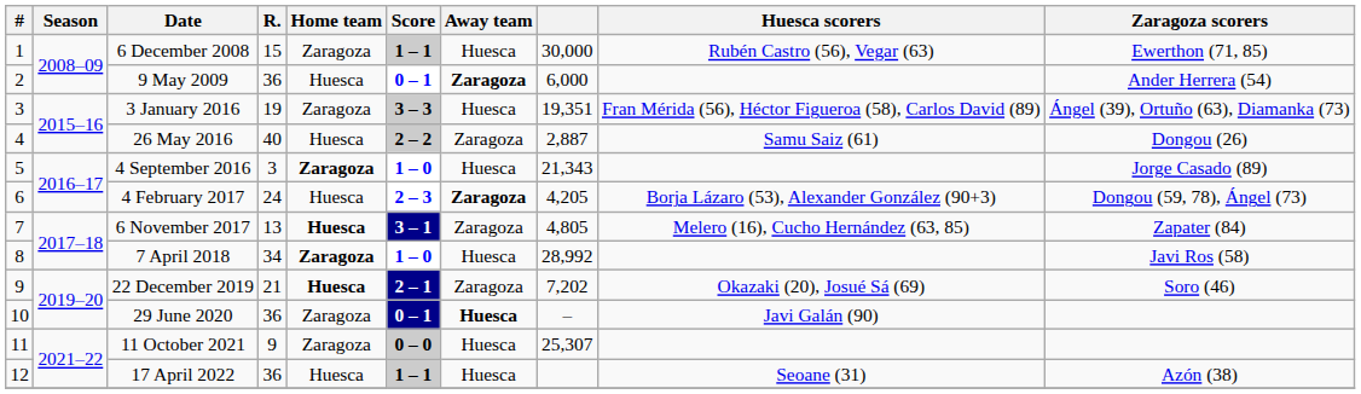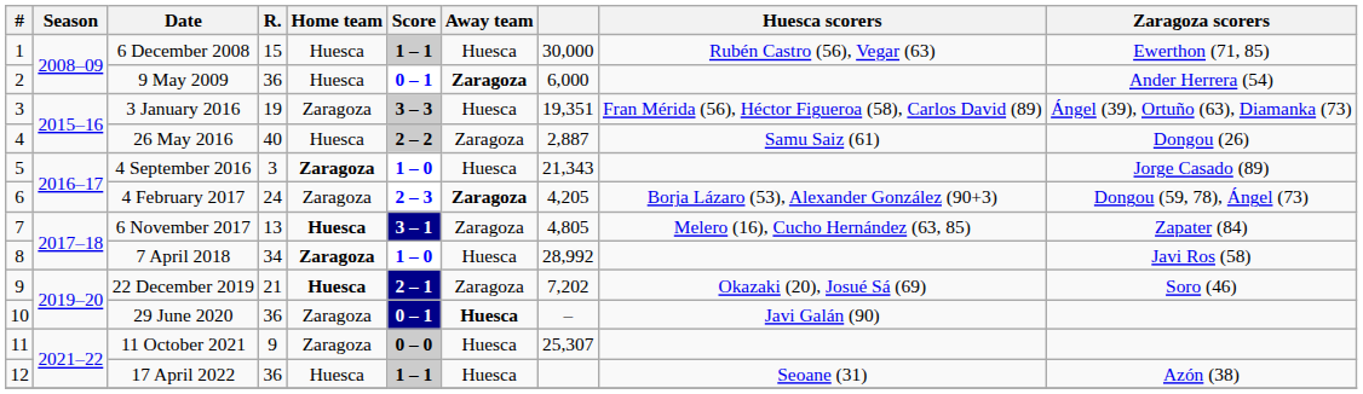 <table class="wikitable" style="text-align: center; width=25%; font-size: 11px">
 <tr>
 <th>#</th>
 <th>Season</th>
 <th>Date</th>
 <th>R.</th>
 <th>Home team</th>
 <th>Score</th>
 <th>Away team</th>
 <th></th>
 <th>Huesca scorers</th>
 <th>Zaragoza scorers</th>
 </tr>
 <tr>
 <td>1</td>
 <td rowspan=2><a href='#'>2008–09</a></td>
 <td>6 December 2008</td>
 <td>15</td>
-<td>Zaragoza</td>
+<td>Huesca</td>
 <td style="color:#000000; background:#CCCCCC"><strong>1 – 1</strong></td>
 <td>Huesca</td>
 <td>30,000</td>
 <td><a href='#'>Rubén Castro</a> (56), <a href='#'>Vegar</a> (63)</td>
 <td><a href='#'>Ewerthon</a> (71, 85)</td>
 </tr>
 <tr>
 <td>2</td>
 <td>9 May 2009</td>
 <td>36</td>
 <td>Huesca</td>
 <td style="color:#0000FF; background:#FFFFFF"><strong>0 – 1</strong></td>
 <td><strong>Zaragoza</strong></td>
 <td>6,000</td>
 <td></td>
 <td><a href='#'>Ander Herrera</a> (54)</td>
 </tr>
 <tr>
 <td>3</td>
 <td rowspan=2><a href='#'>2015–16</a></td>
 <td>3 January 2016</td>
 <td>19</td>
 <td>Zaragoza</td>
 <td style="color:#000000; background:#CCCCCC"><strong>3 – 3</strong></td>
 <td>Huesca</td>
 <td>19,351</td>
 <td><a href='#'>Fran Mérida</a> (56), <a href='#'>Héctor Figueroa</a> (58), <a href='#'>Carlos David</a> (89)</td>
 <td><a href='#'>Ángel</a> (39), <a href='#'>Ortuño</a> (63), <a href='#'>Diamanka</a> (73)</td>
 </tr>
 <tr>
 <td>4</td>
 <td>26 May 2016</td>
 <td>40</td>
 <td>Huesca</td>
 <td style="color:#000000; background:#CCCCCC"><strong>2 – 2</strong></td>
 <td>Zaragoza</td>
 <td>2,887</td>
 <td><a href='#'>Samu Saiz</a> (61)</td>
 <td><a href='#'>Dongou</a> (26)</td>
 </tr>
 <tr>
 <td>5</td>
 <td rowspan=2><a href='#'>2016–17</a></td>
 <td>4 September 2016</td>
 <td>3</td>
 <td><strong>Zaragoza</strong></td>
 <td style="color:#0000FF; background:#FFFFFF"><strong>1 – 0</strong></td>
 <td>Huesca</td>
 <td>21,343</td>
 <td></td>
 <td><a href='#'>Jorge Casado</a> (89)</td>
 </tr>
 <tr>
 <td>6</td>
 <td>4 February 2017</td>
 <td>24</td>
-<td>Huesca</td>
+<td>Zaragoza</td>
 <td style="color:#0000FF; background:#FFFFFF"><strong>2 – 3</strong></td>
 <td><strong>Zaragoza</strong></td>
 <td>4,205</td>
 <td><a href='#'>Borja Lázaro</a> (53), <a href='#'>Alexander González</a> (90+3)</td>
 <td><a href='#'>Dongou</a> (59, 78), <a href='#'>Ángel</a> (73)</td>
 </tr>
 <tr>
 <td>7</td>
 <td rowspan=2><a href='#'>2017–18</a></td>
 <td>6 November 2017</td>
 <td>13</td>
 <td><strong>Huesca</strong></td>
 <td style="color:#FFFFFF; background:#000089"><strong>3 – 1</strong></td>
 <td>Zaragoza</td>
 <td>4,805</td>
 <td><a href='#'>Melero</a> (16), <a href='#'>Cucho Hernández</a> (63, 85)</td>
 <td><a href='#'>Zapater</a> (84)</td>
 </tr>
 <tr>
 <td>8</td>
 <td>7 April 2018</td>
 <td>34</td>
 <td><strong>Zaragoza</strong></td>
 <td style="color:#0000FF; background:#FFFFFF"><strong>1 – 0</strong></td>
 <td>Huesca</td>
 <td>28,992</td>
 <td></td>
 <td><a href='#'>Javi Ros</a> (58)</td>
 </tr>
 <tr>
 <td>9</td>
 <td rowspan=2><a href='#'>2019–20</a></td>
 <td>22 December 2019</td>
 <td>21</td>
 <td><strong>Huesca</strong></td>
 <td style="color:#FFFFFF; background:#000089"><strong>2 – 1</strong></td>
 <td>Zaragoza</td>
 <td>7,202</td>
 <td><a href='#'>Okazaki</a> (20), <a href='#'>Josué Sá</a> (69)</td>
 <td><a href='#'>Soro</a> (46)</td>
 </tr>
 <tr>
 <td>10</td>
 <td>29 June 2020</td>
 <td>36</td>
 <td>Zaragoza</td>
 <td style="color:#FFFFFF; background:#000089"><strong>0 – 1</strong></td>
 <td><strong>Huesca</strong></td>
 <td>–</td>
 <td><a href='#'>Javi Galán</a> (90)</td>
 <td></td>
 </tr>
 <tr>
 <td>11</td>
 <td rowspan=2><a href='#'>2021–22</a></td>
 <td>11 October 2021</td>
 <td>9</td>
 <td>Zaragoza</td>
 <td style="color:#000000; background:#CCCCCC"><strong>0 – 0</strong></td>
 <td>Huesca</td>
 <td>25,307</td>
 <td></td>
 <td></td>
 </tr>
 <tr>
 <td>12</td>
 <td>17 April 2022</td>
 <td>36</td>
 <td>Huesca</td>
 <td style="color:#000000; background:#CCCCCC"><strong>1 – 1</strong></td>
 <td>Huesca</td>
 <td></td>
 <td><a href='#'>Seoane</a> (31)</td>
 <td><a href='#'>Azón</a> (38)</td>
 </tr>
 <tr>
 </tr>
 </table>
